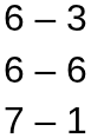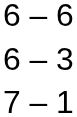 <table style="text-align:center">
 <tr>
 <th width=200></th>
 <th width=100></th>
 <th width=200></th>
 </tr>
 <tr>
 <td align=right><strong></strong></td>
-<td>6 – 3</td>
-<td align=left></td>
+<td>6 – 6</td>
+<td align=left><strong></strong></td>
 </tr>
 <tr>
 <td align=right><strong></strong></td>
-<td>6 – 6</td>
-<td align=left><strong></strong></td>
+<td>6 – 3</td>
+<td align=left></td>
 </tr>
 <tr>
 <td align=right><strong></strong></td>
 <td>7 – 1</td>
 <td align=left></td>
 </tr>
 </table>
